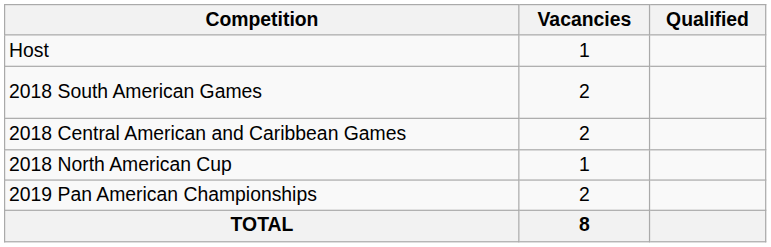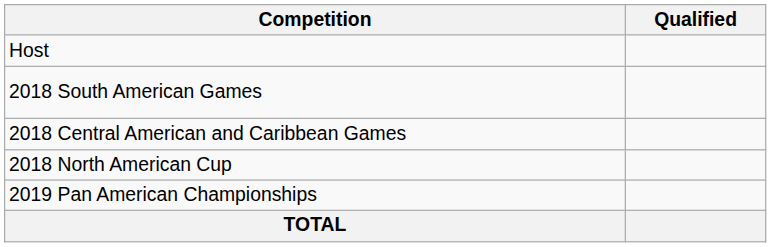 <table class = "wikitable" width=630>
 <tr>
 <th>Competition</th>
-<th>Vacancies</th>
 <th>Qualified</th>
 </tr>
 <tr>
 <td>Host</td>
-<td align="center">1</td>
 <td></td>
 </tr>
 <tr>
 <td>2018 South American Games</td>
-<td align="center">2</td>
 <td><s></s><br><br></td>
 </tr>
 <tr>
 <td>2018 Central American and Caribbean Games</td>
-<td align="center">2</td>
 <td><br></td>
 </tr>
 <tr>
 <td>2018 North American Cup</td>
-<td align="center">1</td>
 <td></td>
 </tr>
 <tr>
 <td>2019 Pan American Championships</td>
-<td align="center">2</td>
 <td><br></td>
 </tr>
 <tr>
 <th>TOTAL</th>
-<th>8</th>
 <th></th>
 </tr>
 </table>
